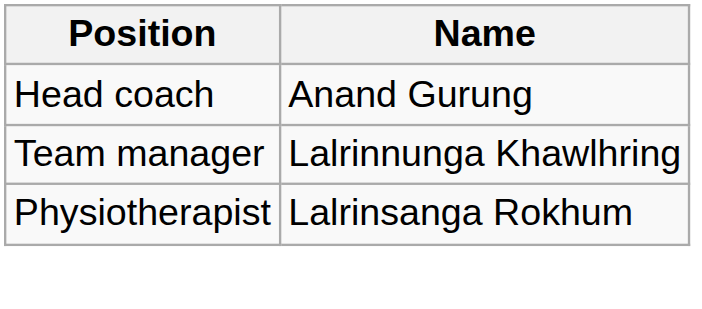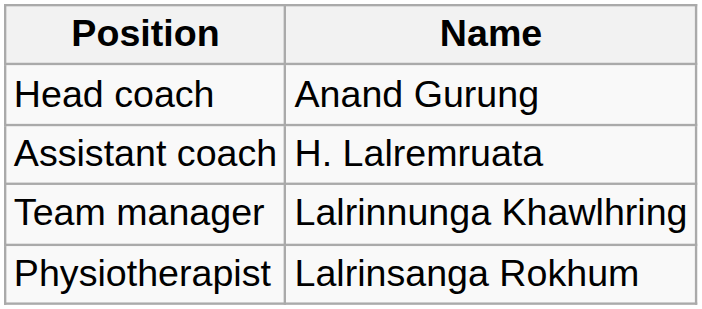 <table class="wikitable">
 <tr>
 <th>Position</th>
 <th>Name</th>
 </tr>
 <tr>
 <td>Head coach</td>
 <td> Anand Gurung</td>
 </tr>
 <tr>
+<td>Assistant coach</td>
+<td> H. Lalremruata</td>
+</tr>
+<tr>
 <td>Team manager</td>
 <td> Lalrinnunga Khawlhring</td>
 </tr>
 <tr>
 <td>Physiotherapist</td>
 <td> Lalrinsanga Rokhum</td>
 </tr>
 </table>
